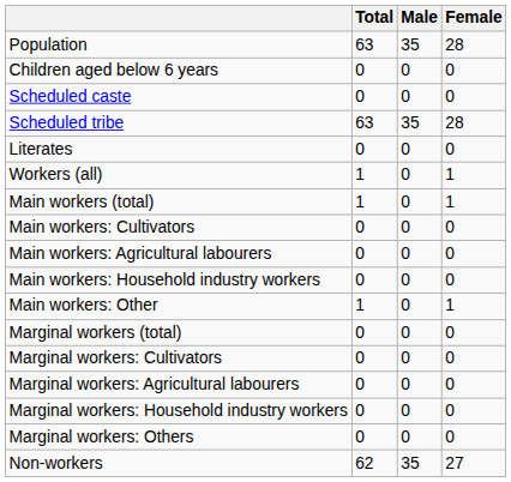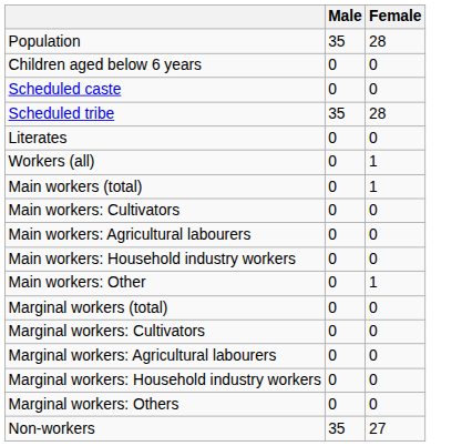 <table class="wikitable sortable">
 <tr>
 <th></th>
-<th>Total</th>
 <th>Male</th>
 <th>Female</th>
 </tr>
 <tr>
 <td>Population</td>
-<td>63</td>
 <td>35</td>
 <td>28</td>
 </tr>
 <tr>
 <td>Children aged below 6 years</td>
 <td>0</td>
 <td>0</td>
-<td>0</td>
 </tr>
 <tr>
 <td><a href='#'>Scheduled caste</a></td>
 <td>0</td>
 <td>0</td>
-<td>0</td>
 </tr>
 <tr>
 <td><a href='#'>Scheduled tribe</a></td>
-<td>63</td>
 <td>35</td>
 <td>28</td>
 </tr>
 <tr>
 <td>Literates</td>
 <td>0</td>
 <td>0</td>
-<td>0</td>
 </tr>
 <tr>
 <td>Workers (all)</td>
-<td>1</td>
 <td>0</td>
 <td>1</td>
 </tr>
 <tr>
 <td>Main workers (total)</td>
-<td>1</td>
 <td>0</td>
 <td>1</td>
 </tr>
 <tr>
 <td>Main workers: Cultivators</td>
 <td>0</td>
 <td>0</td>
-<td>0</td>
 </tr>
 <tr>
 <td>Main workers: Agricultural labourers</td>
-<td>0</td>
 <td>0</td>
 <td>0</td>
 </tr>
 <tr>
 <td>Main workers: Household industry workers</td>
 <td>0</td>
 <td>0</td>
-<td>0</td>
 </tr>
 <tr>
 <td>Main workers: Other</td>
-<td>1</td>
 <td>0</td>
 <td>1</td>
 </tr>
 <tr>
 <td>Marginal workers (total)</td>
 <td>0</td>
 <td>0</td>
-<td>0</td>
 </tr>
 <tr>
 <td>Marginal workers: Cultivators</td>
-<td>0</td>
 <td>0</td>
 <td>0</td>
 </tr>
 <tr>
 <td>Marginal workers: Agricultural labourers</td>
 <td>0</td>
 <td>0</td>
-<td>0</td>
 </tr>
 <tr>
 <td>Marginal workers: Household industry workers</td>
-<td>0</td>
 <td>0</td>
 <td>0</td>
 </tr>
 <tr>
 <td>Marginal workers: Others</td>
 <td>0</td>
 <td>0</td>
-<td>0</td>
 </tr>
 <tr>
 <td>Non-workers</td>
-<td>62</td>
 <td>35</td>
 <td>27</td>
 </tr>
 </table>
